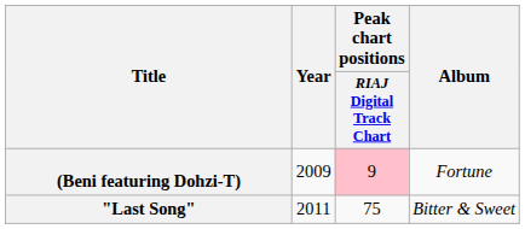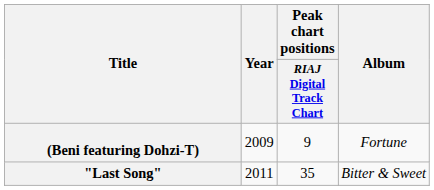 <table class="wikitable plainrowheaders" style="text-align:center;">
 <tr>
 <th scope="col" rowspan="2" style="width:16em;">Title</th>
 <th scope="col" rowspan="2">Year</th>
 <th scope="col" colspan="1">Peak chart positions</th>
 <th scope="col" rowspan="2">Album</th>
 </tr>
 <tr>
 <th style="width:3em;font-size:85%"><em>RIAJ</em><br><a href='#'>Digital<br>Track<br>Chart</a><br></th>
 </tr>
 <tr>
 <th scope="row"><br><span>(Beni featuring Dohzi-T)</span></th>
 <td>2009</td>
-<td style="background: pink;">9</td>
+<td>9</td>
 <td><em>Fortune</em></td>
 </tr>
 <tr>
 <th scope="row">"Last Song"</th>
 <td>2011</td>
-<td>75</td>
+<td>35</td>
 <td><em>Bitter & Sweet</em></td>
 </tr>
 </table>
